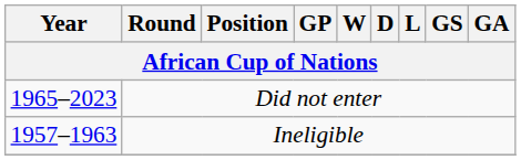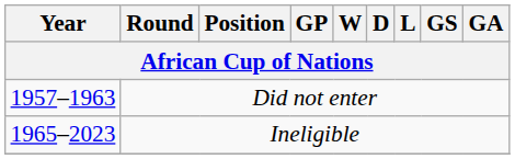 <table class="wikitable" style="text-align: center;">
 <tr>
 <th>Year</th>
 <th>Round</th>
 <th>Position</th>
 <th>GP</th>
 <th>W</th>
 <th>D</th>
 <th>L</th>
 <th>GS</th>
 <th>GA</th>
 </tr>
 <tr>
 <th colspan=9><a href='#'>African Cup of Nations</a></th>
 </tr>
 <tr>
-<td><a href='#'>1965</a>–<a href='#'>2023</a></td>
+<td><a href='#'>1957</a>–<a href='#'>1963</a></td>
 <td colspan="8"><em>Did not enter</em></td>
 </tr>
 <tr>
-<td><a href='#'>1957</a>–<a href='#'>1963</a></td>
+<td><a href='#'>1965</a>–<a href='#'>2023</a></td>
 <td colspan="8"><em>Ineligible</em></td>
 </tr>
 <tr>
 </tr>
 </table>
